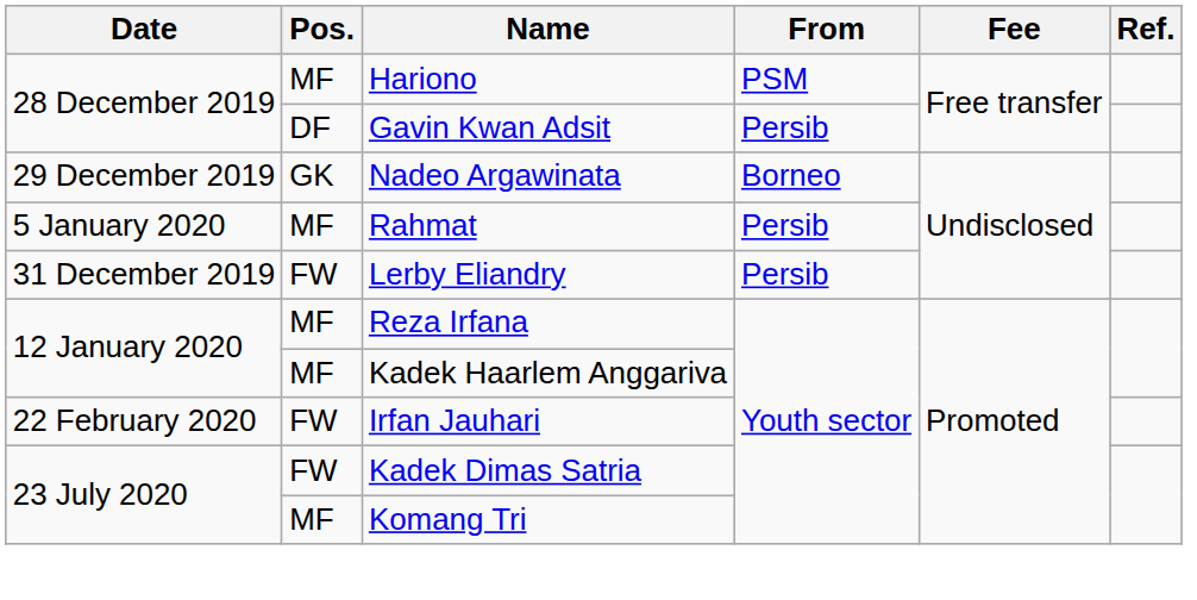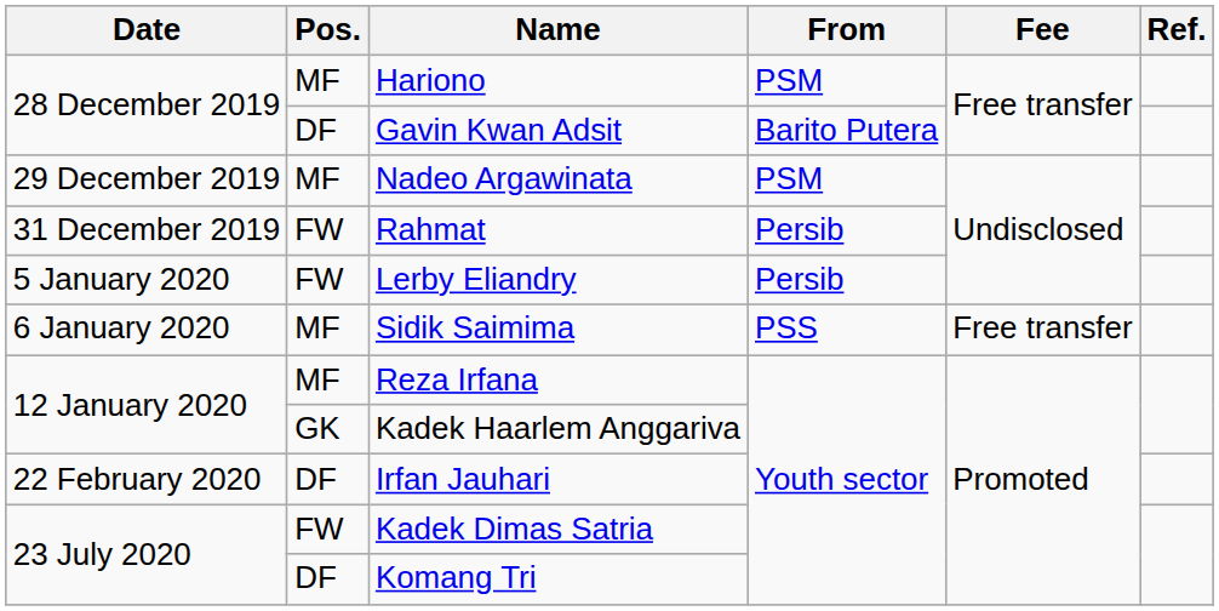 <table class="wikitable">
 <tr>
 <th>Date</th>
 <th>Pos.</th>
 <th>Name</th>
 <th>From</th>
 <th>Fee</th>
 <th>Ref.</th>
 </tr>
 <tr>
 <td rowspan="2">28 December 2019</td>
 <td>MF</td>
 <td> <a href='#'>Hariono</a></td>
 <td><a href='#'>PSM</a></td>
 <td rowspan="2">Free transfer</td>
 <td></td>
 </tr>
 <tr>
 <td>DF</td>
 <td> <a href='#'>Gavin Kwan Adsit</a></td>
-<td><a href='#'>Persib</a></td>
+<td><a href='#'>Barito Putera</a></td>
 <td></td>
 </tr>
 <tr>
 <td>29 December 2019</td>
-<td>GK</td>
+<td>MF</td>
 <td> <a href='#'>Nadeo Argawinata</a></td>
-<td><a href='#'>Borneo</a></td>
+<td><a href='#'>PSM</a></td>
 <td rowspan="3">Undisclosed</td>
 <td></td>
 </tr>
 <tr>
-<td>5 January 2020</td>
-<td>MF</td>
+<td>31 December 2019</td>
+<td>FW</td>
 <td> <a href='#'>Rahmat</a></td>
 <td><a href='#'>Persib</a></td>
 <td></td>
 </tr>
 <tr>
-<td>31 December 2019</td>
+<td>5 January 2020</td>
 <td>FW</td>
 <td> <a href='#'>Lerby Eliandry</a></td>
 <td><a href='#'>Persib</a></td>
+<td></td>
+</tr>
+<tr>
+<td>6 January 2020</td>
+<td>MF</td>
+<td> <a href='#'>Sidik Saimima</a></td>
+<td><a href='#'>PSS</a></td>
+<td>Free transfer</td>
 <td></td>
 </tr>
 <tr>
 <td rowspan="2">12 January 2020</td>
 <td>MF</td>
 <td> <a href='#'>Reza Irfana</a></td>
 <td rowspan="5"><a href='#'>Youth sector</a></td>
 <td rowspan="5">Promoted</td>
 <td rowspan="2"></td>
 </tr>
 <tr>
-<td>MF</td>
+<td>GK</td>
 <td> Kadek Haarlem Anggariva</td>
 </tr>
 <tr>
 <td>22 February 2020</td>
-<td>FW</td>
+<td>DF</td>
 <td> <a href='#'>Irfan Jauhari</a></td>
 <td></td>
 </tr>
 <tr>
 <td rowspan="2">23 July 2020</td>
 <td>FW</td>
 <td> <a href='#'>Kadek Dimas Satria</a></td>
 <td rowspan="2"></td>
 </tr>
 <tr>
-<td>MF</td>
+<td>DF</td>
 <td> <a href='#'>Komang Tri</a></td>
 </tr>
 </table>
